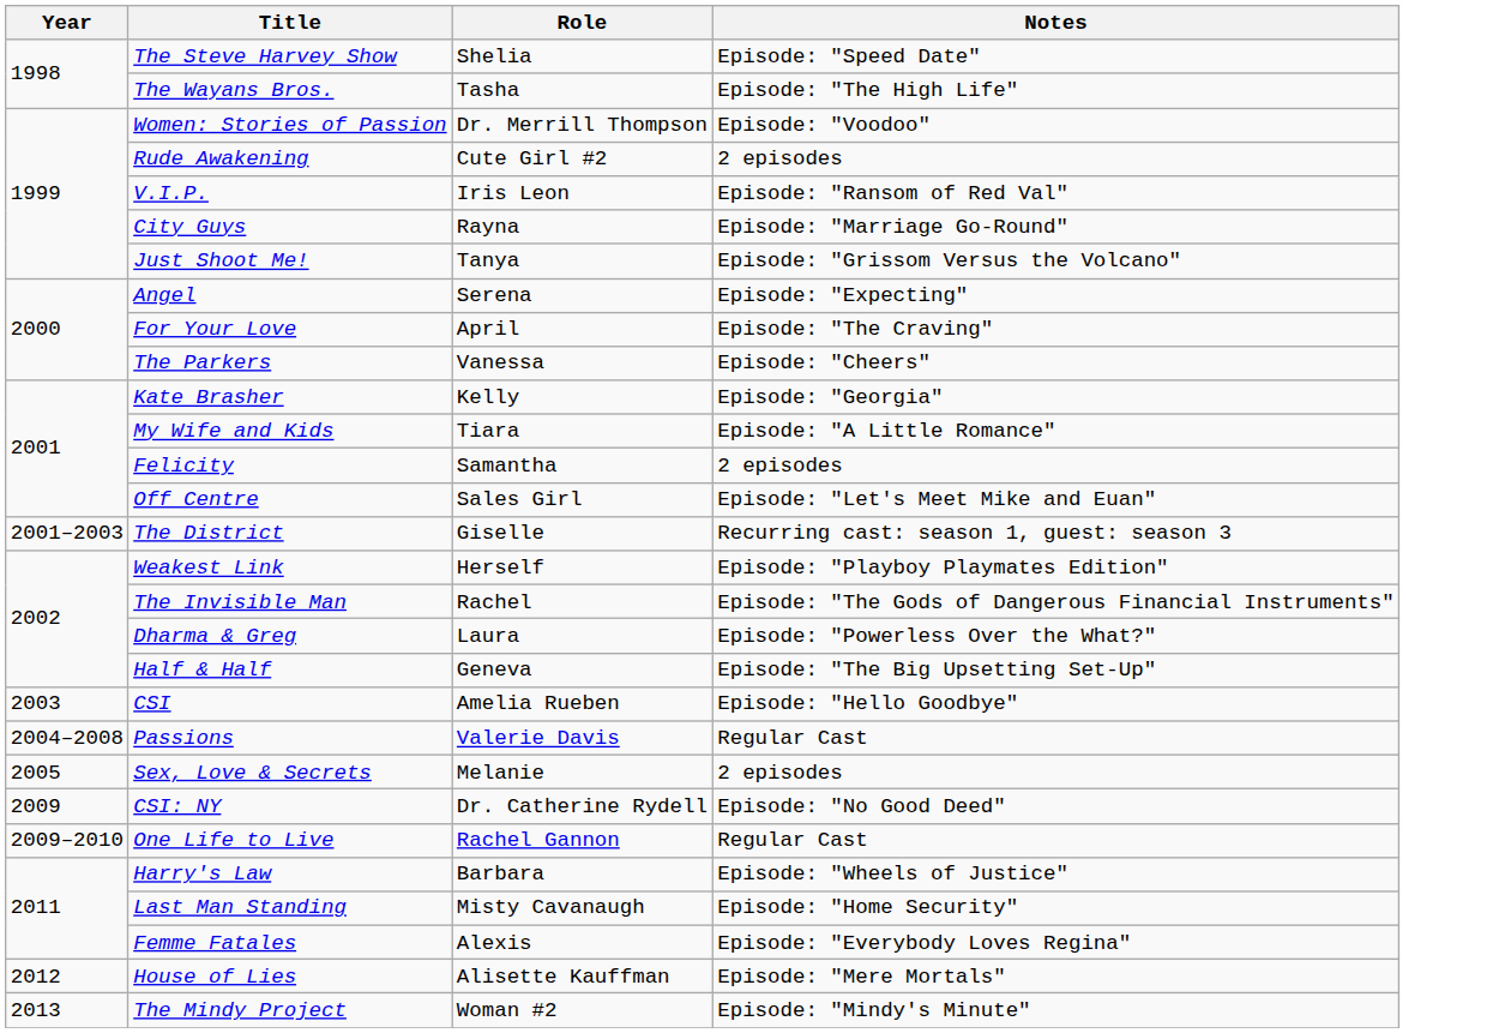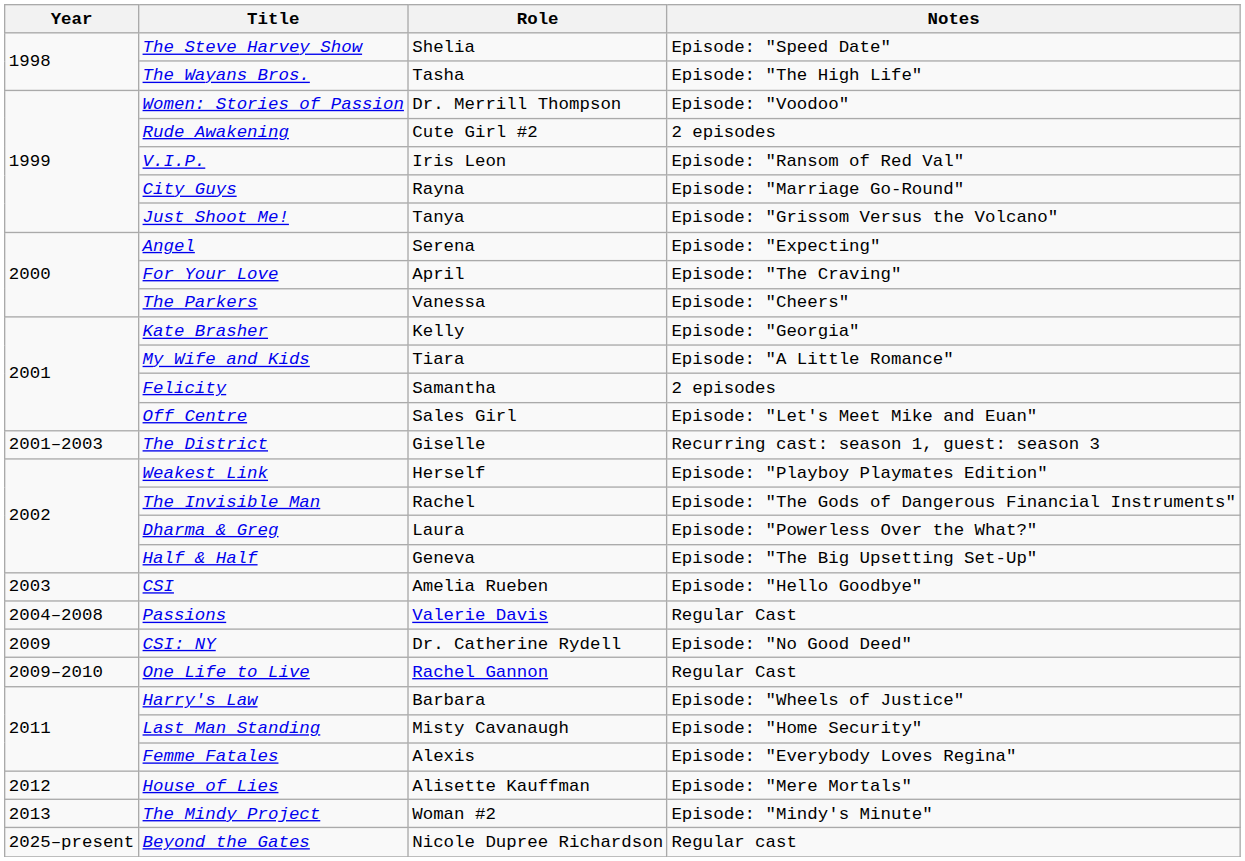 <table class="wikitable">
 <tr>
 <th>Year</th>
 <th>Title</th>
 <th>Role</th>
 <th>Notes</th>
 </tr>
 <tr>
 <td rowspan="2">1998</td>
 <td><em><a href='#'>The Steve Harvey Show</a></em></td>
 <td>Shelia</td>
 <td>Episode: "Speed Date"</td>
 </tr>
 <tr>
 <td><em><a href='#'>The Wayans Bros.</a></em></td>
 <td>Tasha</td>
 <td>Episode: "The High Life"</td>
 </tr>
 <tr>
 <td rowspan="5">1999</td>
 <td><em><a href='#'>Women: Stories of Passion</a></em></td>
 <td>Dr. Merrill Thompson</td>
 <td>Episode: "Voodoo"</td>
 </tr>
 <tr>
 <td><em><a href='#'>Rude Awakening</a></em></td>
 <td>Cute Girl #2</td>
 <td>2 episodes</td>
 </tr>
 <tr>
 <td><em><a href='#'>V.I.P.</a></em></td>
 <td>Iris Leon</td>
 <td>Episode: "Ransom of Red Val"</td>
 </tr>
 <tr>
 <td><em><a href='#'>City Guys</a></em></td>
 <td>Rayna</td>
 <td>Episode: "Marriage Go-Round"</td>
 </tr>
 <tr>
 <td><em><a href='#'>Just Shoot Me!</a></em></td>
 <td>Tanya</td>
 <td>Episode: "Grissom Versus the Volcano"</td>
 </tr>
 <tr>
 <td rowspan="3">2000</td>
 <td><em><a href='#'>Angel</a></em></td>
 <td>Serena</td>
 <td>Episode: "Expecting"</td>
 </tr>
 <tr>
 <td><em><a href='#'>For Your Love</a></em></td>
 <td>April</td>
 <td>Episode: "The Craving"</td>
 </tr>
 <tr>
 <td><em><a href='#'>The Parkers</a></em></td>
 <td>Vanessa</td>
 <td>Episode: "Cheers"</td>
 </tr>
 <tr>
 <td rowspan="4">2001</td>
 <td><em><a href='#'>Kate Brasher</a></em></td>
 <td>Kelly</td>
 <td>Episode: "Georgia"</td>
 </tr>
 <tr>
 <td><em><a href='#'>My Wife and Kids</a></em></td>
 <td>Tiara</td>
 <td>Episode: "A Little Romance"</td>
 </tr>
 <tr>
 <td><em><a href='#'>Felicity</a></em></td>
 <td>Samantha</td>
 <td>2 episodes</td>
 </tr>
 <tr>
 <td><em><a href='#'>Off Centre</a></em></td>
 <td>Sales Girl</td>
 <td>Episode: "Let's Meet Mike and Euan"</td>
 </tr>
 <tr>
 <td>2001–2003</td>
 <td><em><a href='#'>The District</a></em></td>
 <td>Giselle</td>
 <td>Recurring cast: season 1, guest: season 3</td>
 </tr>
 <tr>
 <td rowspan="4">2002</td>
 <td><em><a href='#'>Weakest Link</a></em></td>
 <td>Herself</td>
 <td>Episode: "Playboy Playmates Edition"</td>
 </tr>
 <tr>
 <td><em><a href='#'>The Invisible Man</a></em></td>
 <td>Rachel</td>
 <td>Episode: "The Gods of Dangerous Financial Instruments"</td>
 </tr>
 <tr>
 <td><em><a href='#'>Dharma & Greg</a></em></td>
 <td>Laura</td>
 <td>Episode: "Powerless Over the What?"</td>
 </tr>
 <tr>
 <td><em><a href='#'>Half & Half</a></em></td>
 <td>Geneva</td>
 <td>Episode: "The Big Upsetting Set-Up"</td>
 </tr>
 <tr>
 <td>2003</td>
 <td><em><a href='#'>CSI</a></em></td>
 <td>Amelia Rueben</td>
 <td>Episode: "Hello Goodbye"</td>
 </tr>
 <tr>
 <td>2004–2008</td>
 <td><em><a href='#'>Passions</a></em></td>
 <td><a href='#'>Valerie Davis</a></td>
 <td>Regular Cast</td>
 </tr>
 <tr>
-<td>2005</td>
-<td><em><a href='#'>Sex, Love & Secrets</a></em></td>
-<td>Melanie</td>
-<td>2 episodes</td>
-</tr>
-<tr>
 <td>2009</td>
 <td><em><a href='#'>CSI: NY</a></em></td>
 <td>Dr. Catherine Rydell</td>
 <td>Episode: "No Good Deed"</td>
 </tr>
 <tr>
 <td>2009–2010</td>
 <td><em><a href='#'>One Life to Live</a></em></td>
 <td><a href='#'>Rachel Gannon</a></td>
 <td>Regular Cast</td>
 </tr>
 <tr>
 <td rowspan="3">2011</td>
 <td><em><a href='#'>Harry's Law</a></em></td>
 <td>Barbara</td>
 <td>Episode: "Wheels of Justice"</td>
 </tr>
 <tr>
 <td><em><a href='#'>Last Man Standing</a></em></td>
 <td>Misty Cavanaugh</td>
 <td>Episode: "Home Security"</td>
 </tr>
 <tr>
 <td><em><a href='#'>Femme Fatales</a></em></td>
 <td>Alexis</td>
 <td>Episode: "Everybody Loves Regina"</td>
 </tr>
 <tr>
 <td>2012</td>
 <td><em><a href='#'>House of Lies</a></em></td>
 <td>Alisette Kauffman</td>
 <td>Episode: "Mere Mortals"</td>
 </tr>
 <tr>
 <td>2013</td>
 <td><em><a href='#'>The Mindy Project</a></em></td>
 <td>Woman #2</td>
 <td>Episode: "Mindy's Minute"</td>
 </tr>
+<tr>
+<td>2025–present</td>
+<td><em><a href='#'>Beyond the Gates</a></em></td>
+<td>Nicole Dupree Richardson</td>
+<td>Regular cast</td>
+</tr>
 </table>
